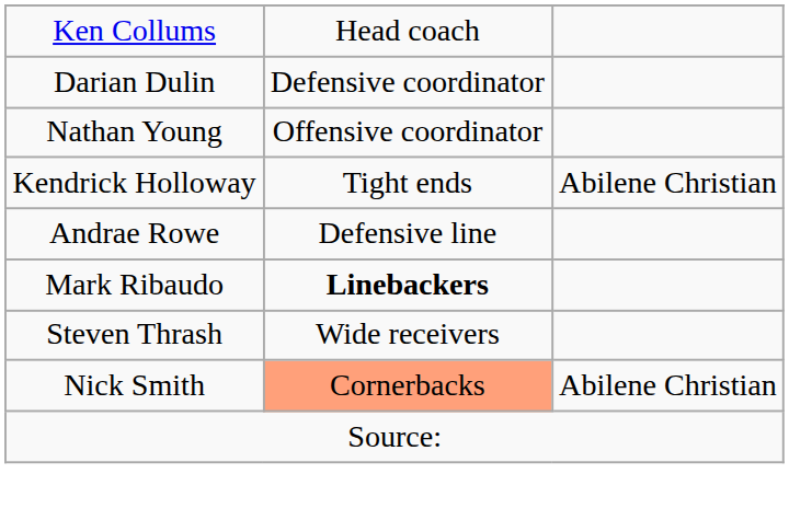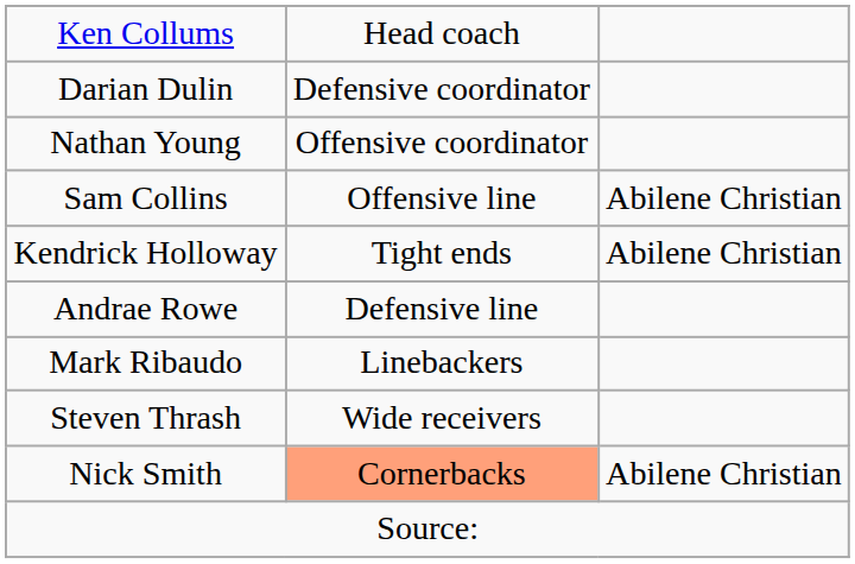 <table class="wikitable" style="font-size:90%; text-align:center">
 <tr>
 </tr>
 <tr>
 <td><a href='#'>Ken Collums</a></td>
 <td>Head coach</td>
 <td></td>
 </tr>
 <tr>
 <td>Darian Dulin</td>
 <td>Defensive coordinator</td>
 <td></td>
 </tr>
 <tr>
 <td>Nathan Young</td>
 <td>Offensive coordinator</td>
 <td></td>
 </tr>
 <tr>
+<td>Sam Collins</td>
+<td>Offensive line</td>
+<td>Abilene Christian</td>
+</tr>
+<tr>
 <td>Kendrick Holloway</td>
 <td>Tight ends</td>
 <td>Abilene Christian</td>
 </tr>
 <tr>
 <td>Andrae Rowe</td>
 <td>Defensive line</td>
 <td></td>
 </tr>
 <tr>
 <td>Mark Ribaudo</td>
-<td><strong>Linebackers</strong></td>
+<td>Linebackers</td>
 <td></td>
 </tr>
 <tr>
 <td>Steven Thrash</td>
 <td>Wide receivers</td>
 <td></td>
 </tr>
 <tr>
 <td>Nick Smith</td>
 <td style="background: lightsalmon;">Cornerbacks</td>
 <td>Abilene Christian</td>
 </tr>
 <tr>
 <td colspan=3 style=text-align:center>Source:</td>
 </tr>
 </table>
